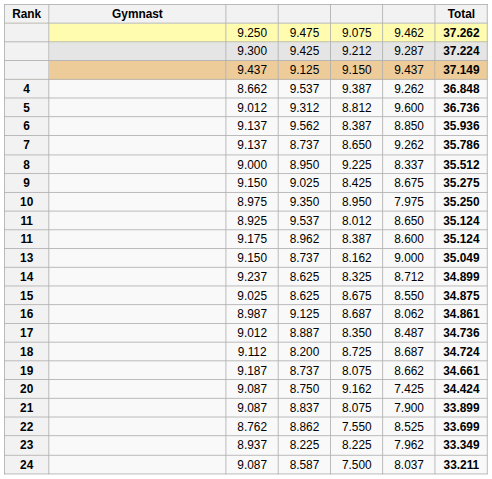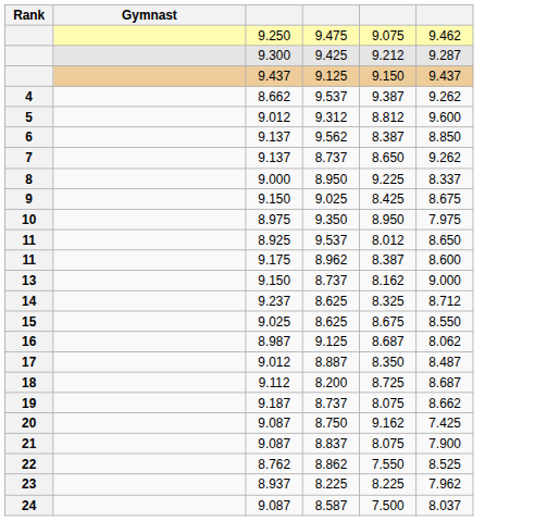 <table class="wikitable sortable" style="text-align:center; font-size:95%">
 <tr>
 <th scope="col" style="width:50px;">Rank</th>
 <th scope="col" style="width:220px;">Gymnast</th>
 <th scope="col" style="width:60px;"></th>
 <th scope="col" style="width:60px;"></th>
 <th scope="col" style="width:60px;"></th>
 <th scope="col" style="width:60px;"></th>
-<th scope="col" style="width:60px;">Total</th>
 </tr>
 <tr style="background:#fffcaf;">
 <th scope=row style="text-align:center"></th>
 <td align=left></td>
 <td>9.250</td>
 <td>9.475</td>
 <td>9.075</td>
 <td>9.462</td>
-<td><strong>37.262</strong></td>
 </tr>
 <tr style="background:#e5e5e5;">
 <th scope=row style="text-align:center"></th>
 <td align=left></td>
 <td>9.300</td>
 <td>9.425</td>
 <td>9.212</td>
 <td>9.287</td>
-<td><strong>37.224</strong></td>
 </tr>
 <tr style="background:#ec9;">
 <th scope=row style="text-align:center"></th>
 <td align=left></td>
 <td>9.437</td>
 <td>9.125</td>
 <td>9.150</td>
 <td>9.437</td>
-<td><strong>37.149</strong></td>
 </tr>
 <tr>
 <th scope=row style="text-align:center">4</th>
 <td align=left></td>
 <td>8.662</td>
 <td>9.537</td>
 <td>9.387</td>
 <td>9.262</td>
-<td><strong>36.848</strong></td>
 </tr>
 <tr>
 <th scope=row style="text-align:center">5</th>
 <td align=left></td>
 <td>9.012</td>
 <td>9.312</td>
 <td>8.812</td>
 <td>9.600</td>
-<td><strong>36.736</strong></td>
 </tr>
 <tr>
 <th scope=row style="text-align:center">6</th>
 <td align=left></td>
 <td>9.137</td>
 <td>9.562</td>
 <td>8.387</td>
 <td>8.850</td>
-<td><strong>35.936</strong></td>
 </tr>
 <tr>
 <th scope=row style="text-align:center">7</th>
 <td align=left></td>
 <td>9.137</td>
 <td>8.737</td>
 <td>8.650</td>
 <td>9.262</td>
-<td><strong>35.786</strong></td>
 </tr>
 <tr>
 <th scope=row style="text-align:center">8</th>
 <td align=left></td>
 <td>9.000</td>
 <td>8.950</td>
 <td>9.225</td>
 <td>8.337</td>
-<td><strong>35.512</strong></td>
 </tr>
 <tr>
 <th scope=row style="text-align:center">9</th>
 <td align=left></td>
 <td>9.150</td>
 <td>9.025</td>
 <td>8.425</td>
 <td>8.675</td>
-<td><strong>35.275</strong></td>
 </tr>
 <tr>
 <th scope=row style="text-align:center">10</th>
 <td align=left></td>
 <td>8.975</td>
 <td>9.350</td>
 <td>8.950</td>
 <td>7.975</td>
-<td><strong>35.250</strong></td>
 </tr>
 <tr>
 <th scope=row style="text-align:center">11</th>
 <td align=left></td>
 <td>8.925</td>
 <td>9.537</td>
 <td>8.012</td>
 <td>8.650</td>
-<td><strong>35.124</strong></td>
 </tr>
 <tr>
 <th scope=row style="text-align:center">11</th>
 <td align=left></td>
 <td>9.175</td>
 <td>8.962</td>
 <td>8.387</td>
 <td>8.600</td>
-<td><strong>35.124</strong></td>
 </tr>
 <tr>
 <th scope=row style="text-align:center">13</th>
 <td align=left></td>
 <td>9.150</td>
 <td>8.737</td>
 <td>8.162</td>
 <td>9.000</td>
-<td><strong>35.049</strong></td>
 </tr>
 <tr>
 <th scope=row style="text-align:center">14</th>
 <td align=left></td>
 <td>9.237</td>
 <td>8.625</td>
 <td>8.325</td>
 <td>8.712</td>
-<td><strong>34.899</strong></td>
 </tr>
 <tr>
 <th scope=row style="text-align:center">15</th>
 <td align=left></td>
 <td>9.025</td>
 <td>8.625</td>
 <td>8.675</td>
 <td>8.550</td>
-<td><strong>34.875</strong></td>
 </tr>
 <tr>
 <th scope=row style="text-align:center">16</th>
 <td align=left></td>
 <td>8.987</td>
 <td>9.125</td>
 <td>8.687</td>
 <td>8.062</td>
-<td><strong>34.861</strong></td>
 </tr>
 <tr>
 <th scope=row style="text-align:center">17</th>
 <td align=left></td>
 <td>9.012</td>
 <td>8.887</td>
 <td>8.350</td>
 <td>8.487</td>
-<td><strong>34.736</strong></td>
 </tr>
 <tr>
 <th scope=row style="text-align:center">18</th>
 <td align=left></td>
 <td>9.112</td>
 <td>8.200</td>
 <td>8.725</td>
 <td>8.687</td>
-<td><strong>34.724</strong></td>
 </tr>
 <tr>
 <th scope=row style="text-align:center">19</th>
 <td align=left></td>
 <td>9.187</td>
 <td>8.737</td>
 <td>8.075</td>
 <td>8.662</td>
-<td><strong>34.661</strong></td>
 </tr>
 <tr>
 <th scope=row style="text-align:center">20</th>
 <td align=left></td>
 <td>9.087</td>
 <td>8.750</td>
 <td>9.162</td>
 <td>7.425</td>
-<td><strong>34.424</strong></td>
 </tr>
 <tr>
 <th scope=row style="text-align:center">21</th>
 <td align=left></td>
 <td>9.087</td>
 <td>8.837</td>
 <td>8.075</td>
 <td>7.900</td>
-<td><strong>33.899</strong></td>
 </tr>
 <tr>
 <th scope=row style="text-align:center">22</th>
 <td align=left></td>
 <td>8.762</td>
 <td>8.862</td>
 <td>7.550</td>
 <td>8.525</td>
-<td><strong>33.699</strong></td>
 </tr>
 <tr>
 <th scope=row style="text-align:center">23</th>
 <td align=left></td>
 <td>8.937</td>
 <td>8.225</td>
 <td>8.225</td>
 <td>7.962</td>
-<td><strong>33.349</strong></td>
 </tr>
 <tr>
 <th scope=row style="text-align:center">24</th>
 <td align=left></td>
 <td>9.087</td>
 <td>8.587</td>
 <td>7.500</td>
 <td>8.037</td>
-<td><strong>33.211</strong></td>
 </tr>
 </table>
